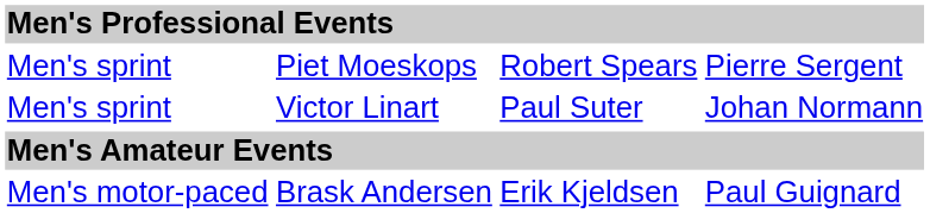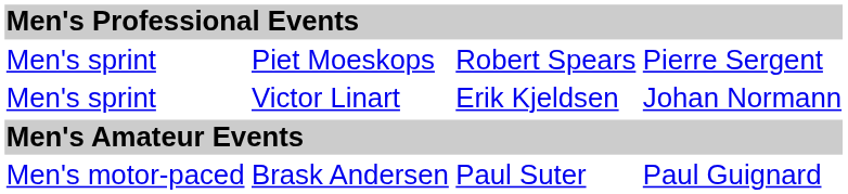 <table>
 <tr bgcolor="#cccccc">
 <td colspan=7><strong>Men's Professional Events</strong></td>
 </tr>
 <tr>
 <td><a href='#'>Men's sprint</a> <br></td>
 <td><a href='#'>Piet Moeskops</a><br></td>
 <td><a href='#'>Robert Spears</a><br></td>
 <td><a href='#'>Pierre Sergent</a><br></td>
 </tr>
 <tr>
 <td><a href='#'>Men's sprint</a> <br></td>
 <td><a href='#'>Victor Linart</a><br></td>
-<td><a href='#'>Paul Suter</a><br></td>
+<td><a href='#'>Erik Kjeldsen</a><br></td>
 <td><a href='#'>Johan Normann</a><br></td>
 </tr>
 <tr bgcolor="#cccccc">
 <td colspan=7><strong>Men's Amateur Events</strong></td>
 </tr>
 <tr>
 <td><a href='#'>Men's motor-paced</a><br></td>
 <td><a href='#'>Brask Andersen</a><br></td>
-<td><a href='#'>Erik Kjeldsen</a><br></td>
+<td><a href='#'>Paul Suter</a><br></td>
 <td><a href='#'>Paul Guignard</a><br></td>
 </tr>
 </table>
